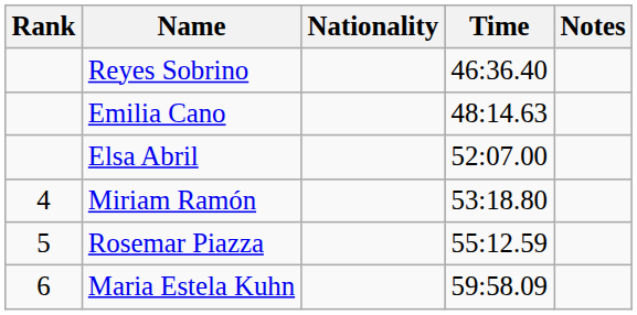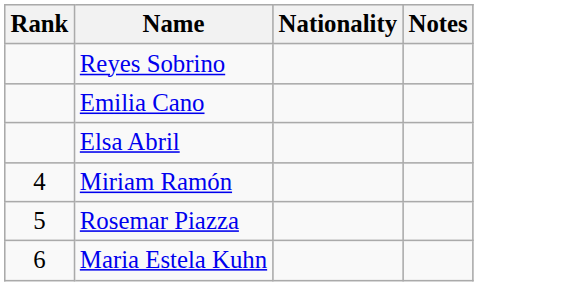 <table class="wikitable sortable" style="text-align:center">
 <tr>
 <th>Rank</th>
 <th>Name</th>
 <th>Nationality</th>
-<th>Time</th>
 <th>Notes</th>
 </tr>
 <tr>
 <td align=center></td>
 <td align=left><a href='#'>Reyes Sobrino</a></td>
 <td align=left></td>
-<td>46:36.40</td>
 <td></td>
 </tr>
 <tr>
 <td align=center></td>
 <td align=left><a href='#'>Emilia Cano</a></td>
 <td align=left></td>
-<td>48:14.63</td>
 <td></td>
 </tr>
 <tr>
 <td align=center></td>
 <td align=left><a href='#'>Elsa Abril</a></td>
 <td align=left></td>
-<td>52:07.00</td>
 <td></td>
 </tr>
 <tr>
 <td align=center>4</td>
 <td align=left><a href='#'>Miriam Ramón</a></td>
 <td align=left></td>
-<td>53:18.80</td>
 <td></td>
 </tr>
 <tr>
 <td align=center>5</td>
 <td align=left><a href='#'>Rosemar Piazza</a></td>
 <td align=left></td>
-<td>55:12.59</td>
 <td></td>
 </tr>
 <tr>
 <td align=center>6</td>
 <td align=left><a href='#'>Maria Estela Kuhn</a></td>
 <td align=left></td>
-<td>59:58.09</td>
 <td></td>
 </tr>
 </table>
